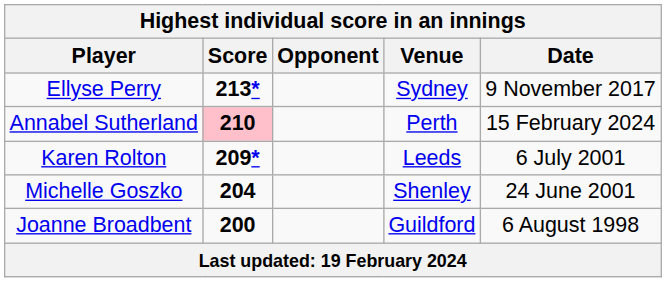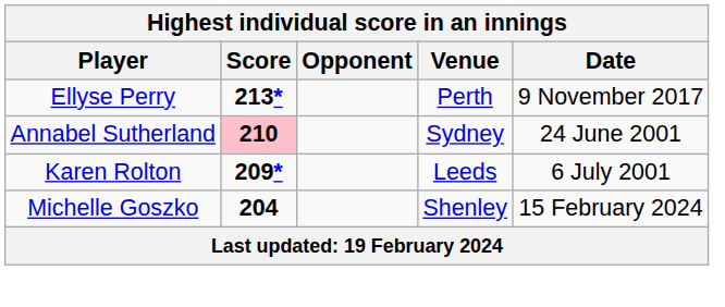 <table class="wikitable" style="text-align: center;">
 <tr>
 <th colspan=5>Highest individual score in an innings</th>
 </tr>
 <tr>
 <th>Player</th>
 <th>Score</th>
 <th>Opponent</th>
 <th>Venue</th>
 <th>Date</th>
 </tr>
 <tr>
 <td><a href='#'>Ellyse Perry</a></td>
 <td><strong>213<a href='#'>*</a></strong></td>
 <td></td>
-<td><a href='#'>Sydney</a></td>
+<td><a href='#'>Perth</a></td>
 <td>9 November 2017</td>
 </tr>
 <tr>
 <td><a href='#'>Annabel Sutherland</a></td>
 <td style="background: pink;"><strong>210</strong></td>
 <td></td>
-<td><a href='#'>Perth</a></td>
-<td>15 February 2024</td>
+<td><a href='#'>Sydney</a></td>
+<td>24 June 2001</td>
 </tr>
 <tr>
 <td><a href='#'>Karen Rolton</a></td>
 <td><strong>209<a href='#'>*</a></strong></td>
 <td></td>
 <td><a href='#'>Leeds</a></td>
 <td>6 July 2001</td>
 </tr>
 <tr>
 <td><a href='#'>Michelle Goszko</a></td>
 <td><strong>204</strong></td>
 <td></td>
 <td><a href='#'>Shenley</a></td>
-<td>24 June 2001</td>
-</tr>
-<tr>
-<td><a href='#'>Joanne Broadbent</a></td>
-<td><strong>200</strong></td>
-<td></td>
-<td><a href='#'>Guildford</a></td>
-<td>6 August 1998</td>
+<td>15 February 2024</td>
 </tr>
 <tr>
 <th colspan=5><small>Last updated: 19 February 2024</small></th>
 </tr>
 </table>
